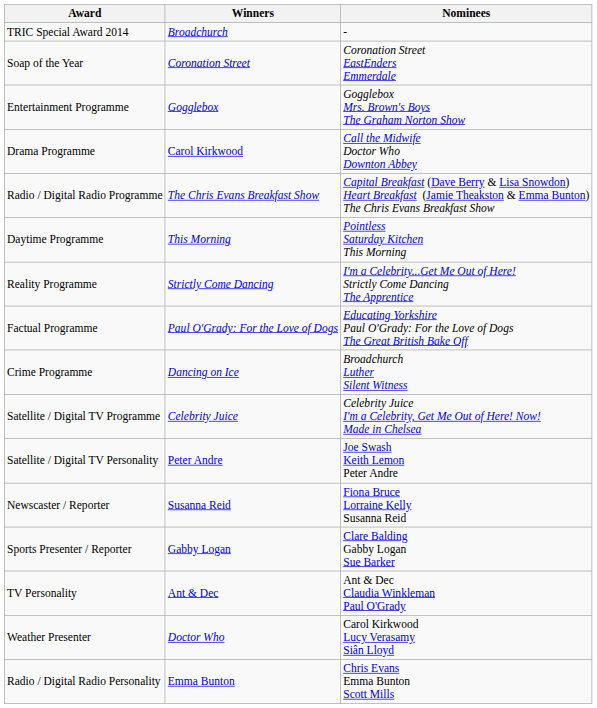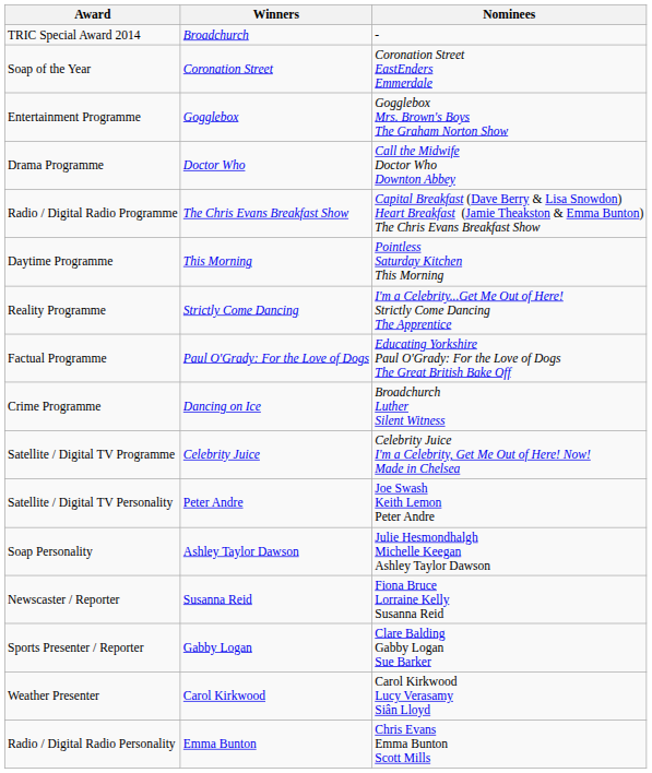 <table class="wikitable">
 <tr>
 <th>Award</th>
 <th>Winners</th>
 <th>Nominees</th>
 </tr>
 <tr>
 <td>TRIC Special Award 2014</td>
 <td><em><a href='#'>Broadchurch</a></em></td>
 <td>-</td>
 </tr>
 <tr>
 <td>Soap of the Year</td>
 <td><em><a href='#'>Coronation Street</a></em></td>
 <td><em>Coronation Street <br><a href='#'>EastEnders</a> <br><a href='#'>Emmerdale</a></em></td>
 </tr>
 <tr>
 <td>Entertainment Programme</td>
 <td><em><a href='#'>Gogglebox</a></em></td>
 <td><em>Gogglebox <br><a href='#'>Mrs. Brown's Boys</a> <br><a href='#'>The Graham Norton Show</a></em></td>
 </tr>
 <tr>
 <td>Drama Programme</td>
-<td><a href='#'>Carol Kirkwood</a></td>
+<td><em><a href='#'>Doctor Who</a></em></td>
 <td><em><a href='#'>Call the Midwife</a> <br>Doctor Who <br><a href='#'>Downton Abbey</a></em></td>
 </tr>
 <tr>
 <td>Radio / Digital Radio Programme</td>
 <td><em><a href='#'>The Chris Evans Breakfast Show</a></em></td>
 <td><em><a href='#'>Capital Breakfast</a></em> (<a href='#'>Dave Berry</a> & <a href='#'>Lisa Snowdon</a>) <br><em><a href='#'>Heart Breakfast</a> </em> (<a href='#'>Jamie Theakston</a> & <a href='#'>Emma Bunton</a>) <br><em>The Chris Evans Breakfast Show</em></td>
 </tr>
 <tr>
 <td>Daytime Programme</td>
 <td><em><a href='#'>This Morning</a></em></td>
 <td><em><a href='#'>Pointless</a> <br><a href='#'>Saturday Kitchen</a> <br>This Morning</em></td>
 </tr>
 <tr>
 <td>Reality Programme</td>
 <td><em><a href='#'>Strictly Come Dancing</a></em></td>
 <td><em><a href='#'>I'm a Celebrity...Get Me Out of Here!</a> <br>Strictly Come Dancing <br><a href='#'>The Apprentice</a></em></td>
 </tr>
 <tr>
 <td>Factual Programme</td>
 <td><em><a href='#'>Paul O'Grady: For the Love of Dogs</a></em></td>
 <td><em><a href='#'>Educating Yorkshire</a> <br>Paul O'Grady: For the Love of Dogs <br><a href='#'>The Great British Bake Off</a></em></td>
 </tr>
 <tr>
 <td>Crime Programme</td>
 <td><em><a href='#'>Dancing on Ice</a></em></td>
 <td><em>Broadchurch <br><a href='#'>Luther</a> <br><a href='#'>Silent Witness</a></em></td>
 </tr>
 <tr>
 <td>Satellite / Digital TV Programme</td>
 <td><em><a href='#'>Celebrity Juice</a></em></td>
 <td><em>Celebrity Juice <br><a href='#'>I'm a Celebrity, Get Me Out of Here! Now!</a> <br><a href='#'>Made in Chelsea</a></em></td>
 </tr>
 <tr>
 <td>Satellite / Digital TV Personality</td>
 <td><a href='#'>Peter Andre</a></td>
 <td><a href='#'>Joe Swash</a> <br><a href='#'>Keith Lemon</a> <br>Peter Andre</td>
 </tr>
 <tr>
+<td>Soap Personality</td>
+<td><a href='#'>Ashley Taylor Dawson</a></td>
+<td><a href='#'>Julie Hesmondhalgh</a> <br><a href='#'>Michelle Keegan</a> <br>Ashley Taylor Dawson</td>
+</tr>
+<tr>
 <td>Newscaster / Reporter</td>
 <td><a href='#'>Susanna Reid</a></td>
 <td><a href='#'>Fiona Bruce</a> <br><a href='#'>Lorraine Kelly</a> <br>Susanna Reid</td>
 </tr>
 <tr>
 <td>Sports Presenter / Reporter</td>
 <td><a href='#'>Gabby Logan</a></td>
 <td><a href='#'>Clare Balding</a> <br>Gabby Logan <br><a href='#'>Sue Barker</a></td>
 </tr>
 <tr>
-<td>TV Personality</td>
-<td><a href='#'>Ant & Dec</a></td>
-<td>Ant & Dec <br><a href='#'>Claudia Winkleman</a> <br><a href='#'>Paul O'Grady</a></td>
-</tr>
-<tr>
 <td>Weather Presenter</td>
-<td><em><a href='#'>Doctor Who</a></em></td>
+<td><a href='#'>Carol Kirkwood</a></td>
 <td>Carol Kirkwood <br><a href='#'>Lucy Verasamy</a> <br><a href='#'>Siân Lloyd</a></td>
 </tr>
 <tr>
 <td>Radio / Digital Radio Personality</td>
 <td><a href='#'>Emma Bunton</a></td>
 <td><a href='#'>Chris Evans</a> <br>Emma Bunton <br><a href='#'>Scott Mills</a></td>
 </tr>
 </table>
